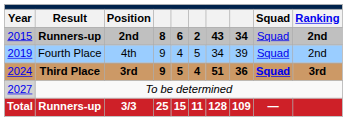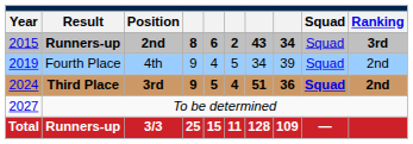 <table class="wikitable" style="text-align: center;">
 <tr>
 <th colspan="10" style="background:#00234C;"><a href='#'></a> </th>
 </tr>
 <tr>
 <th scope="col">Year</th>
 <th scope="col">Result</th>
 <th scope="col">Position</th>
 <th scope="col"></th>
 <th scope="col"></th>
 <th scope="col"></th>
 <th scope="col"></th>
 <th scope="col"></th>
 <th scope="col">Squad</th>
 <th scope="col"><a href='#'>Ranking</a></th>
 </tr>
 <tr style="background:silver;">
 <td>  <a href='#'>2015</a></td>
 <td><strong>Runners-up</strong></td>
 <td><strong>2nd</strong></td>
 <td><strong>8</strong></td>
 <td><strong>6</strong></td>
 <td><strong>2</strong></td>
 <td><strong>43</strong></td>
 <td><strong>34</strong></td>
 <td><a href='#'>Squad</a></td>
-<td><strong>2nd</strong></td>
+<td><strong>3rd</strong></td>
 </tr>
 <tr bgcolor="#9acdff">
 <td>    <a href='#'>2019</a></td>
 <td>Fourth Place</td>
 <td>4th</td>
 <td>9</td>
 <td>4</td>
 <td>5</td>
 <td>34</td>
 <td>39</td>
 <td><a href='#'>Squad</a></td>
 <td>2nd</td>
 </tr>
 <tr style="background:#c96;">
 <td>   <a href='#'>2024</a></td>
 <td><strong>Third Place</strong></td>
 <td><strong>3rd</strong></td>
 <td><strong>9</strong></td>
 <td><strong>5</strong></td>
 <td><strong>4</strong></td>
 <td><strong>51</strong></td>
 <td><strong>36</strong></td>
 <td><strong><a href='#'>Squad</a></strong></td>
-<td><strong>3rd</strong></td>
+<td><strong>2nd</strong></td>
 </tr>
 <tr>
-<td style="background: lightgrey;"><a href='#'>2027</a></td>
+<td><a href='#'>2027</a></td>
 <td colspan="9"><em>To be determined</em></td>
 </tr>
 <tr>
 <th style="color:white; background:#CE2028;">Total</th>
 <th style="color:white; background:#CE2028;">Runners-up</th>
 <th style="color:white; background:#CE2028;">3/3</th>
 <th style="color:white; background:#CE2028;">25</th>
 <th style="color:white; background:#CE2028;">15</th>
 <th style="color:white; background:#CE2028;">11</th>
 <th style="color:white; background:#CE2028;">128</th>
 <th style="color:white; background:#CE2028;">109</th>
 <th style="color:white; background:#CE2028;">—</th>
 <th style="color:white; background:#CE2028;"></th>
 </tr>
 </table>
